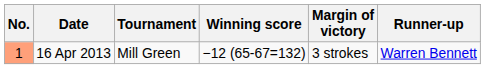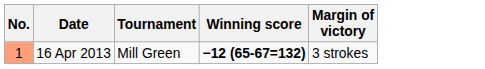 <table class="wikitable" style="font-size:95%;">
 <tr>
 <th>No.</th>
 <th>Date</th>
 <th>Tournament</th>
 <th>Winning score</th>
 <th>Margin of<br>victory</th>
-<th>Runner-up</th>
 </tr>
 <tr>
 <td align=center style="background: lightsalmon;">1</td>
 <td align=right>16 Apr 2013</td>
 <td>Mill Green</td>
-<td>−12 (65-67=132)</td>
+<td><strong>−12 (65-67=132)</strong></td>
 <td>3 strokes</td>
-<td> <a href='#'>Warren Bennett</a></td>
 </tr>
 </table>
